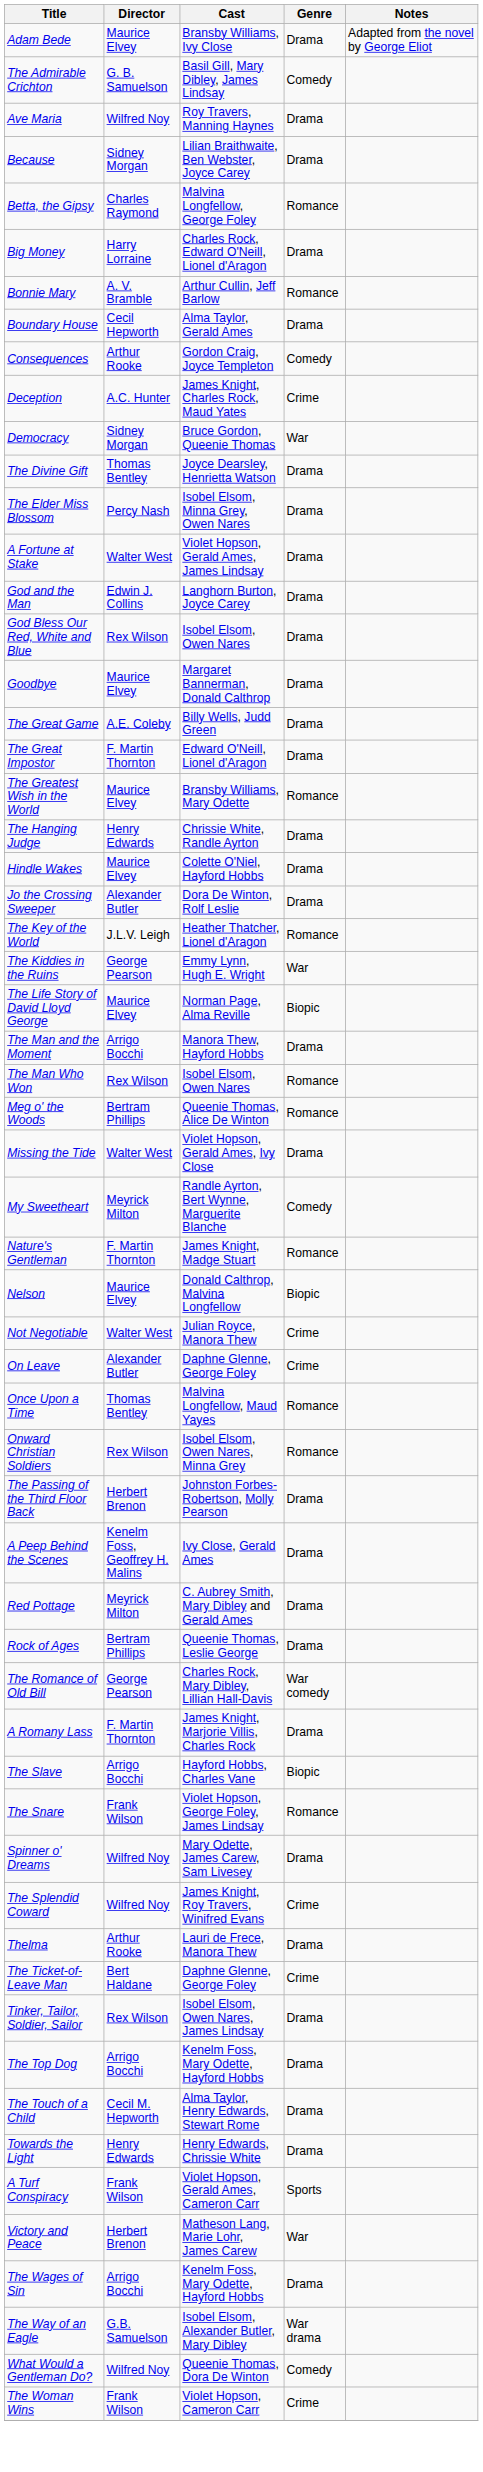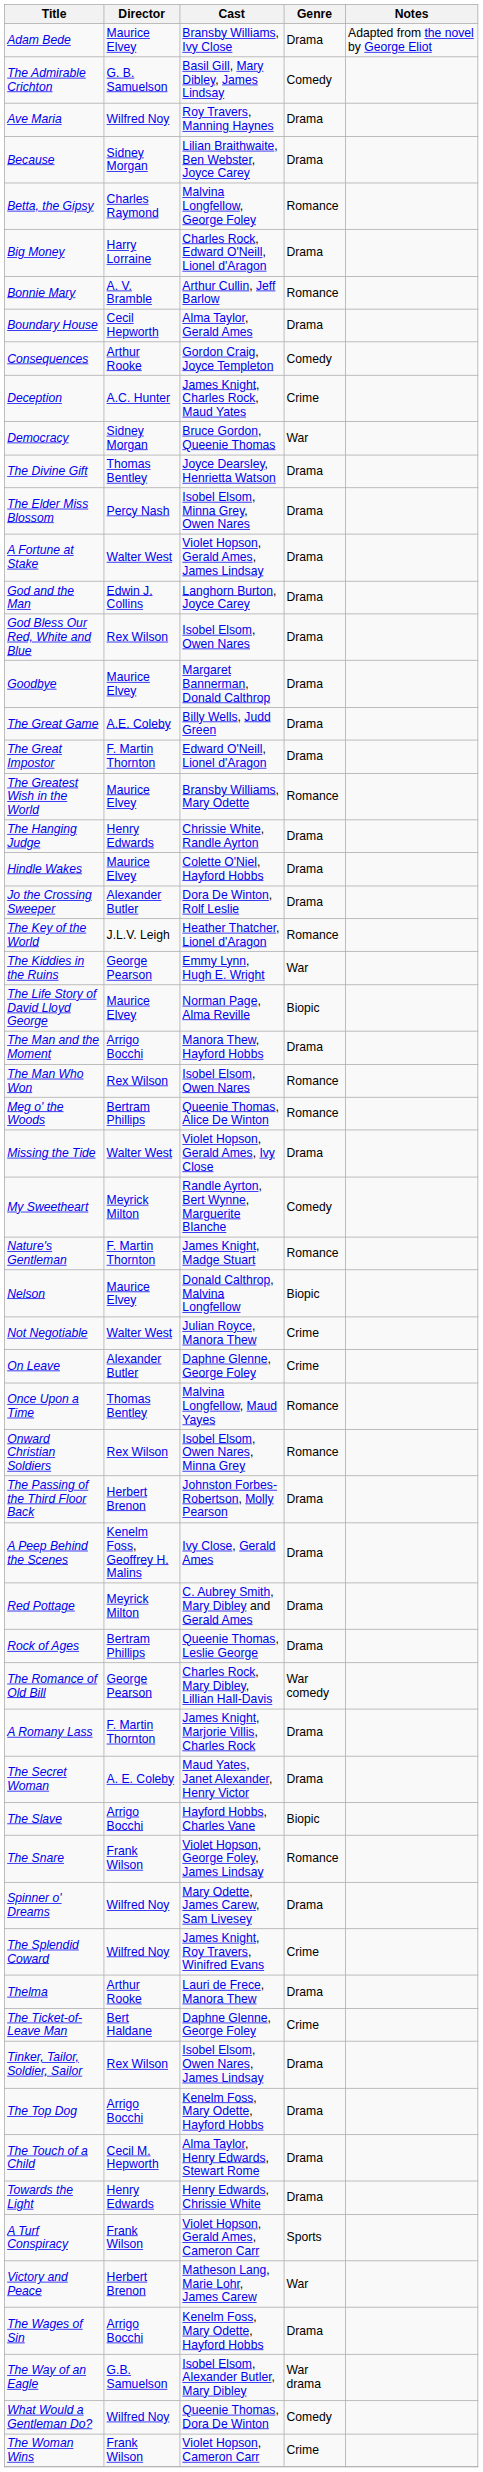 <table class="wikitable" width= "100%">
 <tr>
 <th width=21%>Title</th>
 <th width=16%>Director</th>
 <th width=22%>Cast</th>
 <th width=13%>Genre</th>
 <th width=28%>Notes</th>
 </tr>
 <tr>
 <td><em><a href='#'>Adam Bede</a></em></td>
 <td><a href='#'>Maurice Elvey</a></td>
 <td><a href='#'>Bransby Williams</a>, <a href='#'>Ivy Close</a></td>
 <td>Drama</td>
 <td>Adapted from <a href='#'>the novel</a> by <a href='#'>George Eliot</a></td>
 </tr>
 <tr>
 <td><em><a href='#'>The Admirable Crichton</a></em></td>
 <td><a href='#'>G. B. Samuelson</a></td>
 <td><a href='#'>Basil Gill</a>, <a href='#'>Mary Dibley</a>, <a href='#'>James Lindsay</a></td>
 <td>Comedy</td>
 <td></td>
 </tr>
 <tr>
 <td><em><a href='#'>Ave Maria</a></em></td>
 <td><a href='#'>Wilfred Noy</a></td>
 <td><a href='#'>Roy Travers</a>, <a href='#'>Manning Haynes</a></td>
 <td>Drama</td>
 <td></td>
 </tr>
 <tr>
 <td><em><a href='#'>Because</a></em></td>
 <td><a href='#'>Sidney Morgan</a></td>
 <td><a href='#'>Lilian Braithwaite</a>, <a href='#'>Ben Webster</a>, <a href='#'>Joyce Carey</a></td>
 <td>Drama</td>
 <td></td>
 </tr>
 <tr>
 <td><em><a href='#'>Betta, the Gipsy</a></em></td>
 <td><a href='#'>Charles Raymond</a></td>
 <td><a href='#'>Malvina Longfellow</a>, <a href='#'>George Foley</a></td>
 <td>Romance</td>
 <td></td>
 </tr>
 <tr>
 <td><em><a href='#'>Big Money</a></em></td>
 <td><a href='#'>Harry Lorraine</a></td>
 <td><a href='#'>Charles Rock</a>, <a href='#'>Edward O'Neill</a>, <a href='#'>Lionel d'Aragon</a></td>
 <td>Drama</td>
 <td></td>
 </tr>
 <tr>
 <td><em><a href='#'>Bonnie Mary</a></em></td>
 <td><a href='#'>A. V. Bramble</a></td>
 <td><a href='#'>Arthur Cullin</a>, <a href='#'>Jeff Barlow</a></td>
 <td>Romance</td>
 <td></td>
 </tr>
 <tr>
 <td><em><a href='#'>Boundary House</a></em></td>
 <td><a href='#'>Cecil Hepworth</a></td>
 <td><a href='#'>Alma Taylor</a>, <a href='#'>Gerald Ames</a></td>
 <td>Drama</td>
 <td></td>
 </tr>
 <tr>
 <td><em><a href='#'>Consequences</a></em></td>
 <td><a href='#'>Arthur Rooke</a></td>
 <td><a href='#'>Gordon Craig</a>, <a href='#'>Joyce Templeton</a></td>
 <td>Comedy</td>
 <td></td>
 </tr>
 <tr>
 <td><em><a href='#'>Deception</a></em></td>
 <td><a href='#'>A.C. Hunter</a></td>
 <td><a href='#'>James Knight</a>, <a href='#'>Charles Rock</a>, <a href='#'>Maud Yates</a></td>
 <td>Crime</td>
 <td></td>
 </tr>
 <tr>
 <td><em><a href='#'>Democracy</a></em></td>
 <td><a href='#'>Sidney Morgan</a></td>
 <td><a href='#'>Bruce Gordon</a>, <a href='#'>Queenie Thomas</a></td>
 <td>War</td>
 <td></td>
 </tr>
 <tr>
 <td><em><a href='#'>The Divine Gift</a></em></td>
 <td><a href='#'>Thomas Bentley</a></td>
 <td><a href='#'>Joyce Dearsley</a>, <a href='#'>Henrietta Watson</a></td>
 <td>Drama</td>
 <td></td>
 </tr>
 <tr>
 <td><em><a href='#'>The Elder Miss Blossom</a></em></td>
 <td><a href='#'>Percy Nash</a></td>
 <td><a href='#'>Isobel Elsom</a>, <a href='#'>Minna Grey</a>, <a href='#'>Owen Nares</a></td>
 <td>Drama</td>
 <td></td>
 </tr>
 <tr>
 <td><em><a href='#'>A Fortune at Stake</a></em></td>
 <td><a href='#'>Walter West</a></td>
 <td><a href='#'>Violet Hopson</a>, <a href='#'>Gerald Ames</a>, <a href='#'>James Lindsay</a></td>
 <td>Drama</td>
 <td></td>
 </tr>
 <tr>
 <td><em><a href='#'>God and the Man</a></em></td>
 <td><a href='#'>Edwin J. Collins</a></td>
 <td><a href='#'>Langhorn Burton</a>, <a href='#'>Joyce Carey</a></td>
 <td>Drama</td>
 <td></td>
 </tr>
 <tr>
 <td><em><a href='#'>God Bless Our Red, White and Blue</a></em></td>
 <td><a href='#'>Rex Wilson</a></td>
 <td><a href='#'>Isobel Elsom</a>, <a href='#'>Owen Nares</a></td>
 <td>Drama</td>
 <td></td>
 </tr>
 <tr>
 <td><em><a href='#'>Goodbye</a></em></td>
 <td><a href='#'>Maurice Elvey</a></td>
 <td><a href='#'>Margaret Bannerman</a>, <a href='#'>Donald Calthrop</a></td>
 <td>Drama</td>
 <td></td>
 </tr>
 <tr>
 <td><em><a href='#'>The Great Game</a></em></td>
 <td><a href='#'>A.E. Coleby</a></td>
 <td><a href='#'>Billy Wells</a>, <a href='#'>Judd Green</a></td>
 <td>Drama</td>
 <td></td>
 </tr>
 <tr>
 <td><em><a href='#'>The Great Impostor</a></em></td>
 <td><a href='#'>F. Martin Thornton</a></td>
 <td><a href='#'>Edward O'Neill</a>, <a href='#'>Lionel d'Aragon</a></td>
 <td>Drama</td>
 <td></td>
 </tr>
 <tr>
 <td><em><a href='#'>The Greatest Wish in the World</a></em></td>
 <td><a href='#'>Maurice Elvey</a></td>
 <td><a href='#'>Bransby Williams</a>, <a href='#'>Mary Odette</a></td>
 <td>Romance</td>
 <td></td>
 </tr>
 <tr>
 <td><em><a href='#'>The Hanging Judge</a></em></td>
 <td><a href='#'>Henry Edwards</a></td>
 <td><a href='#'>Chrissie White</a>, <a href='#'>Randle Ayrton</a></td>
 <td>Drama</td>
 <td></td>
 </tr>
 <tr>
 <td><em><a href='#'>Hindle Wakes</a></em></td>
 <td><a href='#'>Maurice Elvey</a></td>
 <td><a href='#'>Colette O'Niel</a>, <a href='#'>Hayford Hobbs</a></td>
 <td>Drama</td>
 <td></td>
 </tr>
 <tr>
 <td><em><a href='#'>Jo the Crossing Sweeper</a></em></td>
 <td><a href='#'>Alexander Butler</a></td>
 <td><a href='#'>Dora De Winton</a>, <a href='#'>Rolf Leslie</a></td>
 <td>Drama</td>
 <td></td>
 </tr>
 <tr>
 <td><em><a href='#'>The Key of the World</a></em></td>
 <td>J.L.V. Leigh</td>
 <td><a href='#'>Heather Thatcher</a>, <a href='#'>Lionel d'Aragon</a></td>
 <td>Romance</td>
 <td></td>
 </tr>
 <tr>
 <td><em><a href='#'>The Kiddies in the Ruins</a></em></td>
 <td><a href='#'>George Pearson</a></td>
 <td><a href='#'>Emmy Lynn</a>, <a href='#'>Hugh E. Wright</a></td>
 <td>War</td>
 <td></td>
 </tr>
 <tr>
 <td><em><a href='#'>The Life Story of David Lloyd George</a></em></td>
 <td><a href='#'>Maurice Elvey</a></td>
 <td><a href='#'>Norman Page</a>, <a href='#'>Alma Reville</a></td>
 <td>Biopic</td>
 <td></td>
 </tr>
 <tr>
 <td><em><a href='#'>The Man and the Moment</a></em></td>
 <td><a href='#'>Arrigo Bocchi</a></td>
 <td><a href='#'>Manora Thew</a>, <a href='#'>Hayford Hobbs</a></td>
 <td>Drama</td>
 <td></td>
 </tr>
 <tr>
 <td><em><a href='#'>The Man Who Won</a></em></td>
 <td><a href='#'>Rex Wilson</a></td>
 <td><a href='#'>Isobel Elsom</a>, <a href='#'>Owen Nares</a></td>
 <td>Romance</td>
 <td></td>
 </tr>
 <tr>
 <td><em><a href='#'>Meg o' the Woods</a></em></td>
 <td><a href='#'>Bertram Phillips</a></td>
 <td><a href='#'>Queenie Thomas</a>, <a href='#'>Alice De Winton</a></td>
 <td>Romance</td>
 <td></td>
 </tr>
 <tr>
 <td><em><a href='#'>Missing the Tide</a></em></td>
 <td><a href='#'>Walter West</a></td>
 <td><a href='#'>Violet Hopson</a>, <a href='#'>Gerald Ames</a>, <a href='#'>Ivy Close</a></td>
 <td>Drama</td>
 <td></td>
 </tr>
 <tr>
 <td><em><a href='#'>My Sweetheart</a></em></td>
 <td><a href='#'>Meyrick Milton</a></td>
 <td><a href='#'>Randle Ayrton</a>, <a href='#'>Bert Wynne</a>, <a href='#'>Marguerite Blanche</a></td>
 <td>Comedy</td>
 <td></td>
 </tr>
 <tr>
 <td><em><a href='#'>Nature's Gentleman</a></em></td>
 <td><a href='#'>F. Martin Thornton</a></td>
 <td><a href='#'>James Knight</a>, <a href='#'>Madge Stuart</a></td>
 <td>Romance</td>
 <td></td>
 </tr>
 <tr>
 <td><em><a href='#'>Nelson</a></em></td>
 <td><a href='#'>Maurice Elvey</a></td>
 <td><a href='#'>Donald Calthrop</a>, <a href='#'>Malvina Longfellow</a></td>
 <td>Biopic</td>
 <td></td>
 </tr>
 <tr>
 <td><em><a href='#'>Not Negotiable</a></em></td>
 <td><a href='#'>Walter West</a></td>
 <td><a href='#'>Julian Royce</a>, <a href='#'>Manora Thew</a></td>
 <td>Crime</td>
 <td></td>
 </tr>
 <tr>
 <td><em><a href='#'>On Leave</a></em></td>
 <td><a href='#'>Alexander Butler</a></td>
 <td><a href='#'>Daphne Glenne</a>, <a href='#'>George Foley</a></td>
 <td>Crime</td>
 <td></td>
 </tr>
 <tr>
 <td><em><a href='#'>Once Upon a Time</a></em></td>
 <td><a href='#'>Thomas Bentley</a></td>
 <td><a href='#'>Malvina Longfellow</a>, <a href='#'>Maud Yayes</a></td>
 <td>Romance</td>
 <td></td>
 </tr>
 <tr>
 <td><em><a href='#'>Onward Christian Soldiers</a></em></td>
 <td><a href='#'>Rex Wilson</a></td>
 <td><a href='#'>Isobel Elsom</a>, <a href='#'>Owen Nares</a>, <a href='#'>Minna Grey</a></td>
 <td>Romance</td>
 <td></td>
 </tr>
 <tr>
 <td><em><a href='#'>The Passing of the Third Floor Back</a></em></td>
 <td><a href='#'>Herbert Brenon</a></td>
 <td><a href='#'>Johnston Forbes-Robertson</a>, <a href='#'>Molly Pearson</a></td>
 <td>Drama</td>
 <td></td>
 </tr>
 <tr>
 <td><em><a href='#'>A Peep Behind the Scenes</a></em></td>
 <td><a href='#'>Kenelm Foss</a>, <a href='#'>Geoffrey H. Malins</a></td>
 <td><a href='#'>Ivy Close</a>, <a href='#'>Gerald Ames</a></td>
 <td>Drama</td>
 <td></td>
 </tr>
 <tr>
 <td><em><a href='#'>Red Pottage</a></em></td>
 <td><a href='#'>Meyrick Milton</a></td>
 <td><a href='#'>C. Aubrey Smith</a>, <a href='#'>Mary Dibley</a> and <a href='#'>Gerald Ames</a></td>
 <td>Drama</td>
 <td></td>
 </tr>
 <tr>
 <td><em><a href='#'>Rock of Ages</a></em></td>
 <td><a href='#'>Bertram Phillips</a></td>
 <td><a href='#'>Queenie Thomas</a>, <a href='#'>Leslie George</a></td>
 <td>Drama</td>
 <td></td>
 </tr>
 <tr>
 <td><em><a href='#'>The Romance of Old Bill</a></em></td>
 <td><a href='#'>George Pearson</a></td>
 <td><a href='#'>Charles Rock</a>, <a href='#'>Mary Dibley</a>, <a href='#'>Lillian Hall-Davis</a></td>
 <td>War comedy</td>
 <td></td>
 </tr>
 <tr>
 <td><em><a href='#'>A Romany Lass</a></em></td>
 <td><a href='#'>F. Martin Thornton</a></td>
 <td><a href='#'>James Knight</a>, <a href='#'>Marjorie Villis</a>, <a href='#'>Charles Rock</a></td>
 <td>Drama</td>
 <td></td>
 </tr>
 <tr>
+<td><em><a href='#'>The Secret Woman</a></em></td>
+<td><a href='#'>A. E. Coleby</a></td>
+<td><a href='#'>Maud Yates</a>, <a href='#'>Janet Alexander</a>, <a href='#'>Henry Victor</a></td>
+<td>Drama</td>
+<td></td>
+</tr>
+<tr>
 <td><em><a href='#'>The Slave</a></em></td>
 <td><a href='#'>Arrigo Bocchi</a></td>
 <td><a href='#'>Hayford Hobbs</a>, <a href='#'>Charles Vane</a></td>
 <td>Biopic</td>
 <td></td>
 </tr>
 <tr>
 <td><em><a href='#'>The Snare</a></em></td>
 <td><a href='#'>Frank Wilson</a></td>
 <td><a href='#'>Violet Hopson</a>, <a href='#'>George Foley</a>, <a href='#'>James Lindsay</a></td>
 <td>Romance</td>
 <td></td>
 </tr>
 <tr>
 <td><em><a href='#'>Spinner o' Dreams</a></em></td>
 <td><a href='#'>Wilfred Noy</a></td>
 <td><a href='#'>Mary Odette</a>, <a href='#'>James Carew</a>, <a href='#'>Sam Livesey</a></td>
 <td>Drama</td>
 <td></td>
 </tr>
 <tr>
 <td><em><a href='#'>The Splendid Coward</a></em></td>
 <td><a href='#'>Wilfred Noy</a></td>
 <td><a href='#'>James Knight</a>, <a href='#'>Roy Travers</a>, <a href='#'>Winifred Evans</a></td>
 <td>Crime</td>
 <td></td>
 </tr>
 <tr>
 <td><em><a href='#'>Thelma</a></em></td>
 <td><a href='#'>Arthur Rooke</a></td>
 <td><a href='#'>Lauri de Frece</a>, <a href='#'>Manora Thew</a></td>
 <td>Drama</td>
 <td></td>
 </tr>
 <tr>
 <td><em><a href='#'>The Ticket-of-Leave Man</a></em></td>
 <td><a href='#'>Bert Haldane</a></td>
 <td><a href='#'>Daphne Glenne</a>, <a href='#'>George Foley</a></td>
 <td>Crime</td>
 <td></td>
 </tr>
 <tr>
 <td><em><a href='#'>Tinker, Tailor, Soldier, Sailor</a></em></td>
 <td><a href='#'>Rex Wilson</a></td>
 <td><a href='#'>Isobel Elsom</a>, <a href='#'>Owen Nares</a>, <a href='#'>James Lindsay</a></td>
 <td>Drama</td>
 <td></td>
 </tr>
 <tr>
 <td><em><a href='#'>The Top Dog</a></em></td>
 <td><a href='#'>Arrigo Bocchi</a></td>
 <td><a href='#'>Kenelm Foss</a>, <a href='#'>Mary Odette</a>, <a href='#'>Hayford Hobbs</a></td>
 <td>Drama</td>
 <td></td>
 </tr>
 <tr>
 <td><em><a href='#'>The Touch of a Child </a></em></td>
 <td><a href='#'>Cecil M. Hepworth</a></td>
 <td><a href='#'>Alma Taylor</a>, <a href='#'>Henry Edwards</a>, <a href='#'>Stewart Rome</a></td>
 <td>Drama</td>
 <td></td>
 </tr>
 <tr>
 <td><em><a href='#'>Towards the Light</a></em></td>
 <td><a href='#'>Henry Edwards</a></td>
 <td><a href='#'>Henry Edwards</a>, <a href='#'>Chrissie White</a></td>
 <td>Drama</td>
 <td></td>
 </tr>
 <tr>
 <td><em><a href='#'>A Turf Conspiracy</a></em></td>
 <td><a href='#'>Frank Wilson</a></td>
 <td><a href='#'>Violet Hopson</a>, <a href='#'>Gerald Ames</a>, <a href='#'>Cameron Carr</a></td>
 <td>Sports</td>
 <td></td>
 </tr>
 <tr>
 <td><em><a href='#'>Victory and Peace</a></em></td>
 <td><a href='#'>Herbert Brenon</a></td>
 <td><a href='#'>Matheson Lang</a>, <a href='#'>Marie Lohr</a>, <a href='#'>James Carew</a></td>
 <td>War</td>
 <td></td>
 </tr>
 <tr>
 <td><em><a href='#'>The Wages of Sin</a></em></td>
 <td><a href='#'>Arrigo Bocchi</a></td>
 <td><a href='#'>Kenelm Foss</a>, <a href='#'>Mary Odette</a>, <a href='#'>Hayford Hobbs</a></td>
 <td>Drama</td>
 <td></td>
 </tr>
 <tr>
 <td><em><a href='#'>The Way of an Eagle</a></em></td>
 <td><a href='#'>G.B. Samuelson</a></td>
 <td><a href='#'>Isobel Elsom</a>, <a href='#'>Alexander Butler</a>, <a href='#'>Mary Dibley</a></td>
 <td>War drama</td>
 <td></td>
 </tr>
 <tr>
 <td><em><a href='#'>What Would a Gentleman Do?</a></em></td>
 <td><a href='#'>Wilfred Noy</a></td>
 <td><a href='#'>Queenie Thomas</a>, <a href='#'>Dora De Winton</a></td>
 <td>Comedy</td>
 <td></td>
 </tr>
 <tr>
 <td><em><a href='#'>The Woman Wins</a></em></td>
 <td><a href='#'>Frank Wilson</a></td>
 <td><a href='#'>Violet Hopson</a>, <a href='#'>Cameron Carr</a></td>
 <td>Crime</td>
 <td></td>
 </tr>
 <tr>
 </tr>
 </table>
